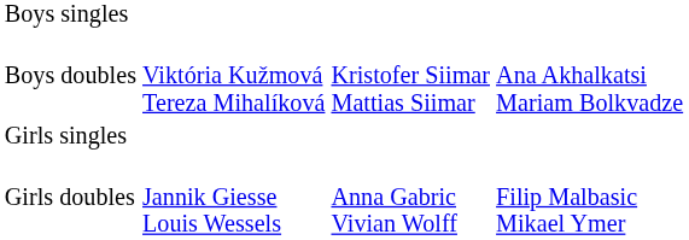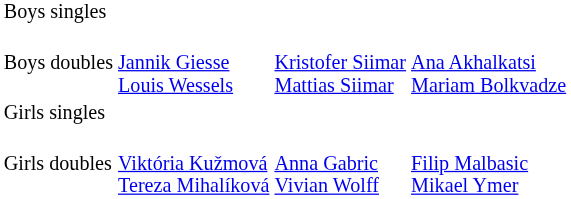 <table>
 <tr>
 <td>Boys singles</td>
 <td></td>
 <td></td>
 <td></td>
 </tr>
 <tr>
 <td>Boys doubles</td>
-<td><br><a href='#'>Viktória Kužmová</a><br><a href='#'>Tereza Mihalíková</a></td>
+<td><br><a href='#'>Jannik Giesse</a><br><a href='#'>Louis Wessels</a></td>
 <td><br><a href='#'>Kristofer Siimar</a><br><a href='#'>Mattias Siimar</a></td>
 <td><br><a href='#'>Ana Akhalkatsi</a><br><a href='#'>Mariam Bolkvadze</a></td>
 </tr>
 <tr>
 <td>Girls singles</td>
 <td></td>
 <td></td>
 <td></td>
 </tr>
 <tr>
 <td>Girls doubles</td>
-<td><br><a href='#'>Jannik Giesse</a><br><a href='#'>Louis Wessels</a></td>
+<td><br><a href='#'>Viktória Kužmová</a><br><a href='#'>Tereza Mihalíková</a></td>
 <td><br><a href='#'>Anna Gabric</a><br><a href='#'>Vivian Wolff</a></td>
 <td><br><a href='#'>Filip Malbasic</a><br><a href='#'>Mikael Ymer</a></td>
 </tr>
 </table>
